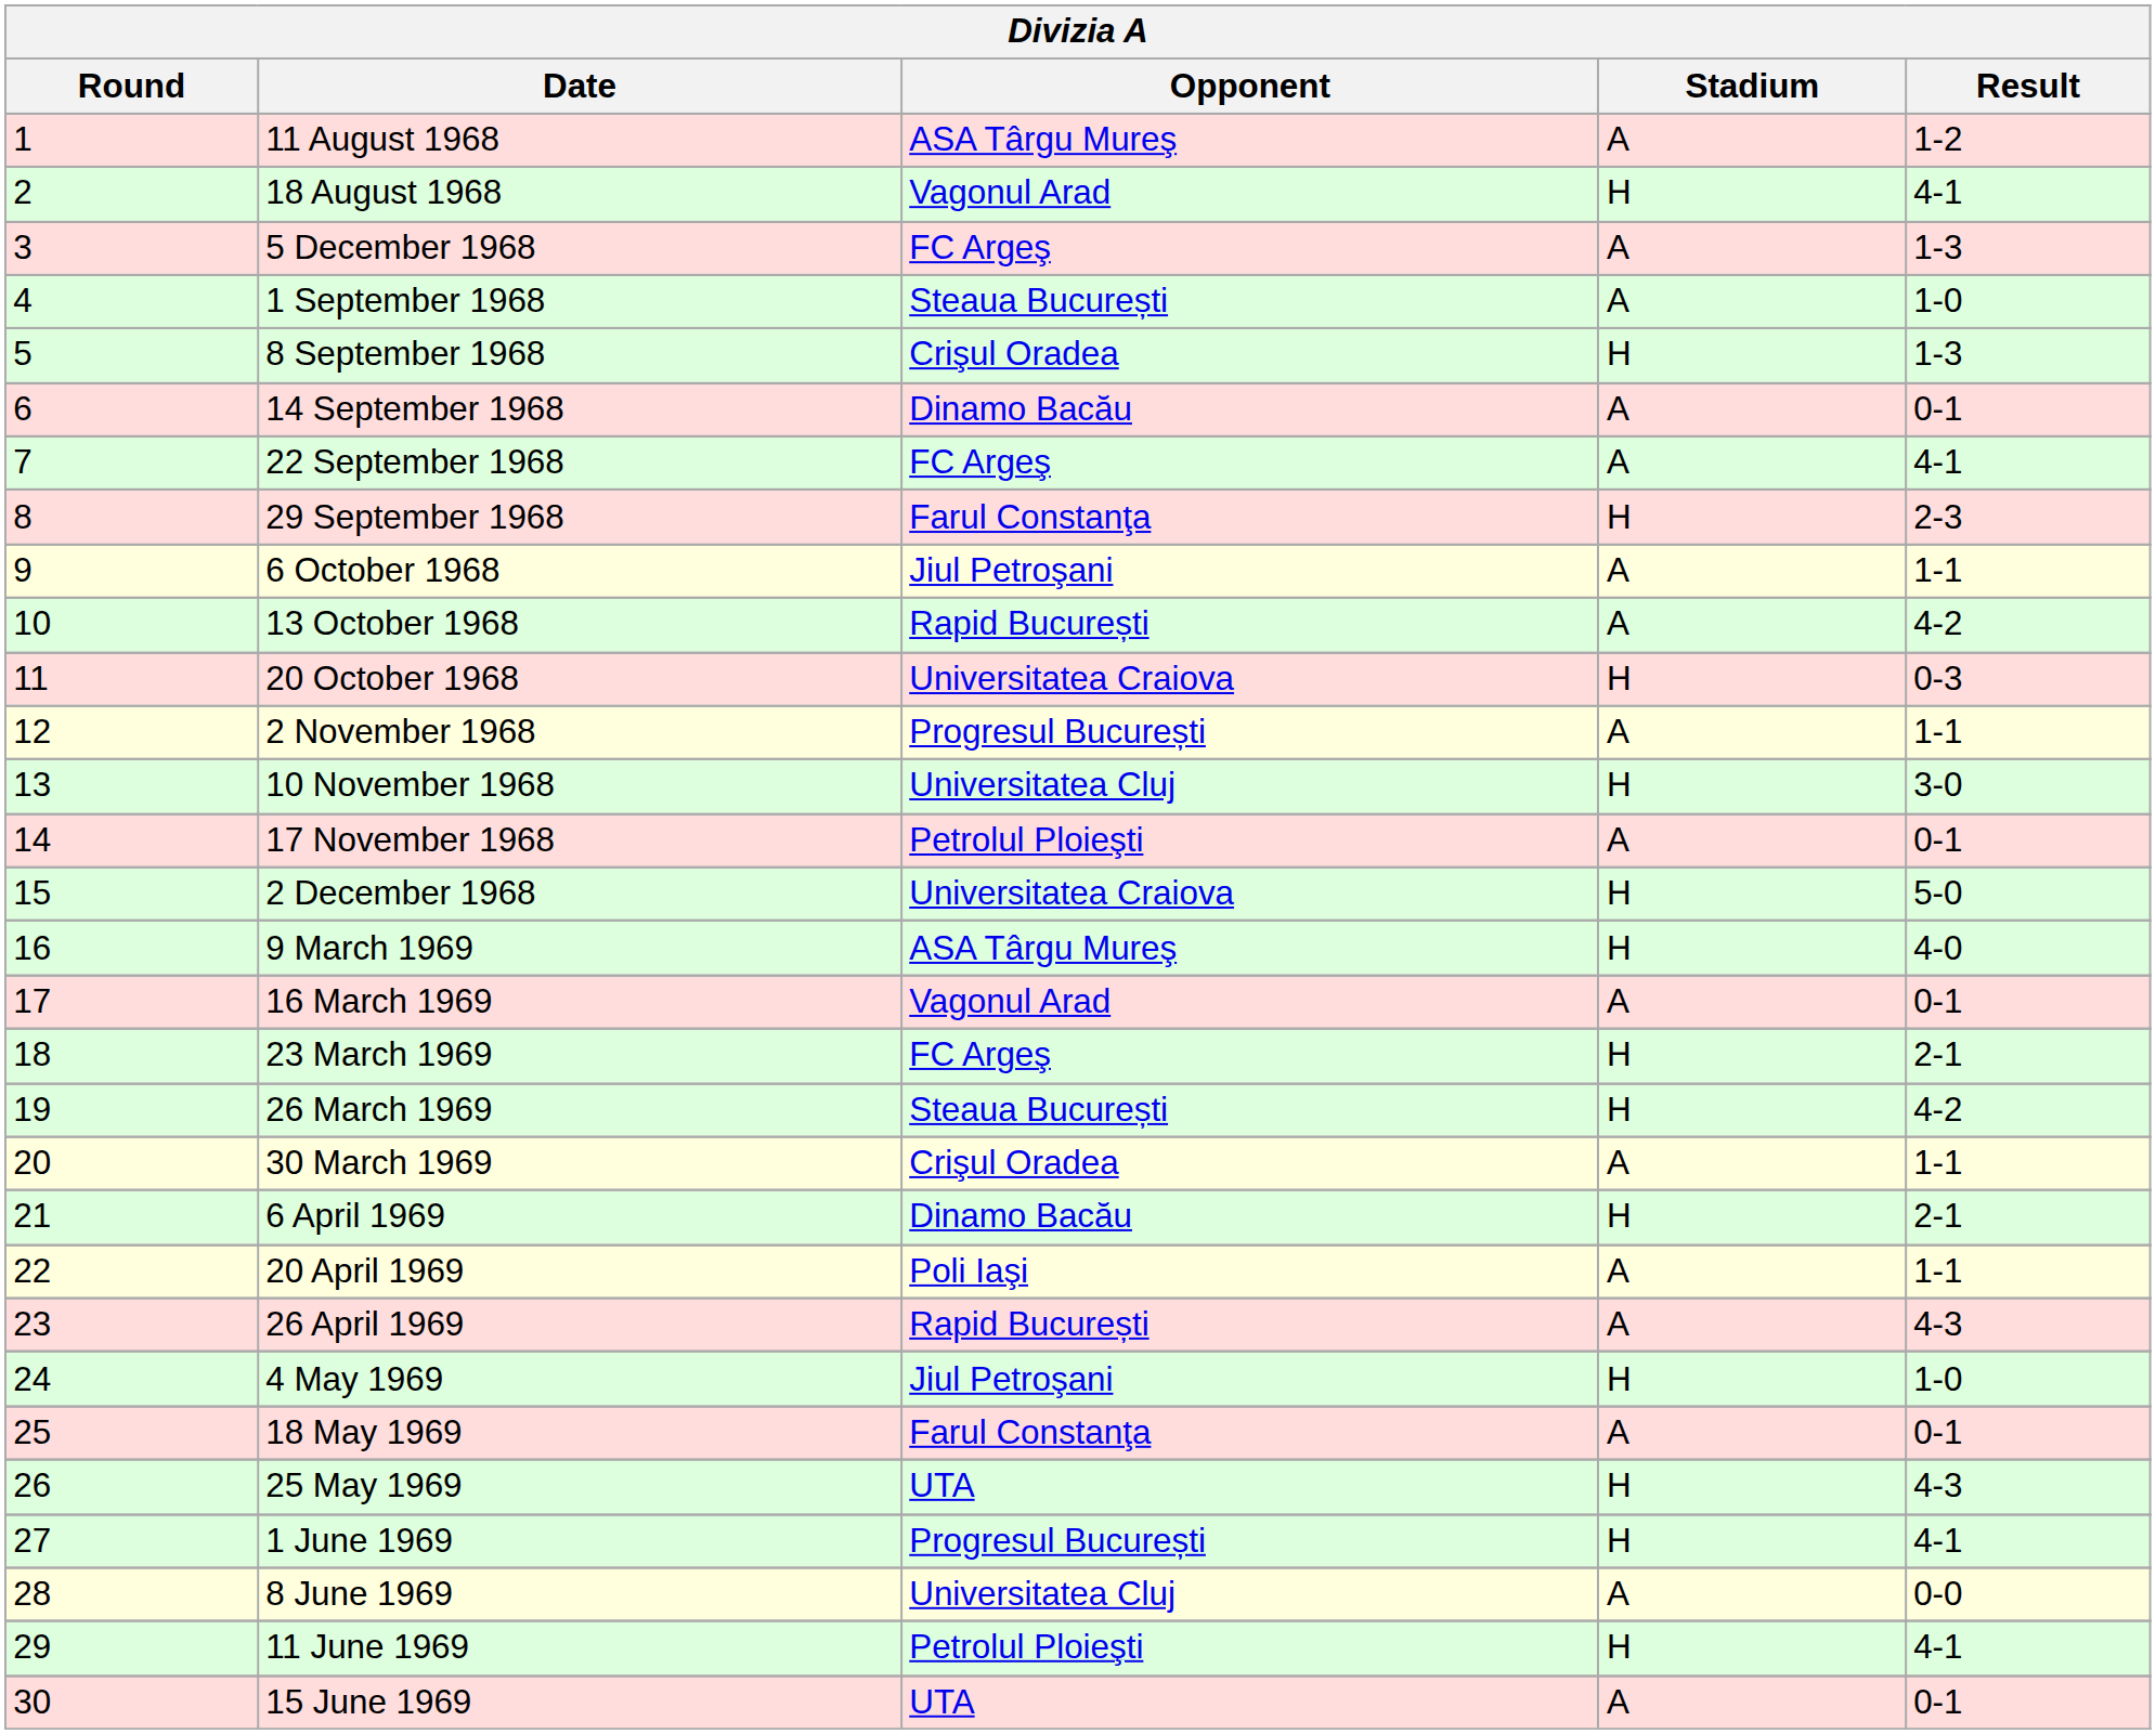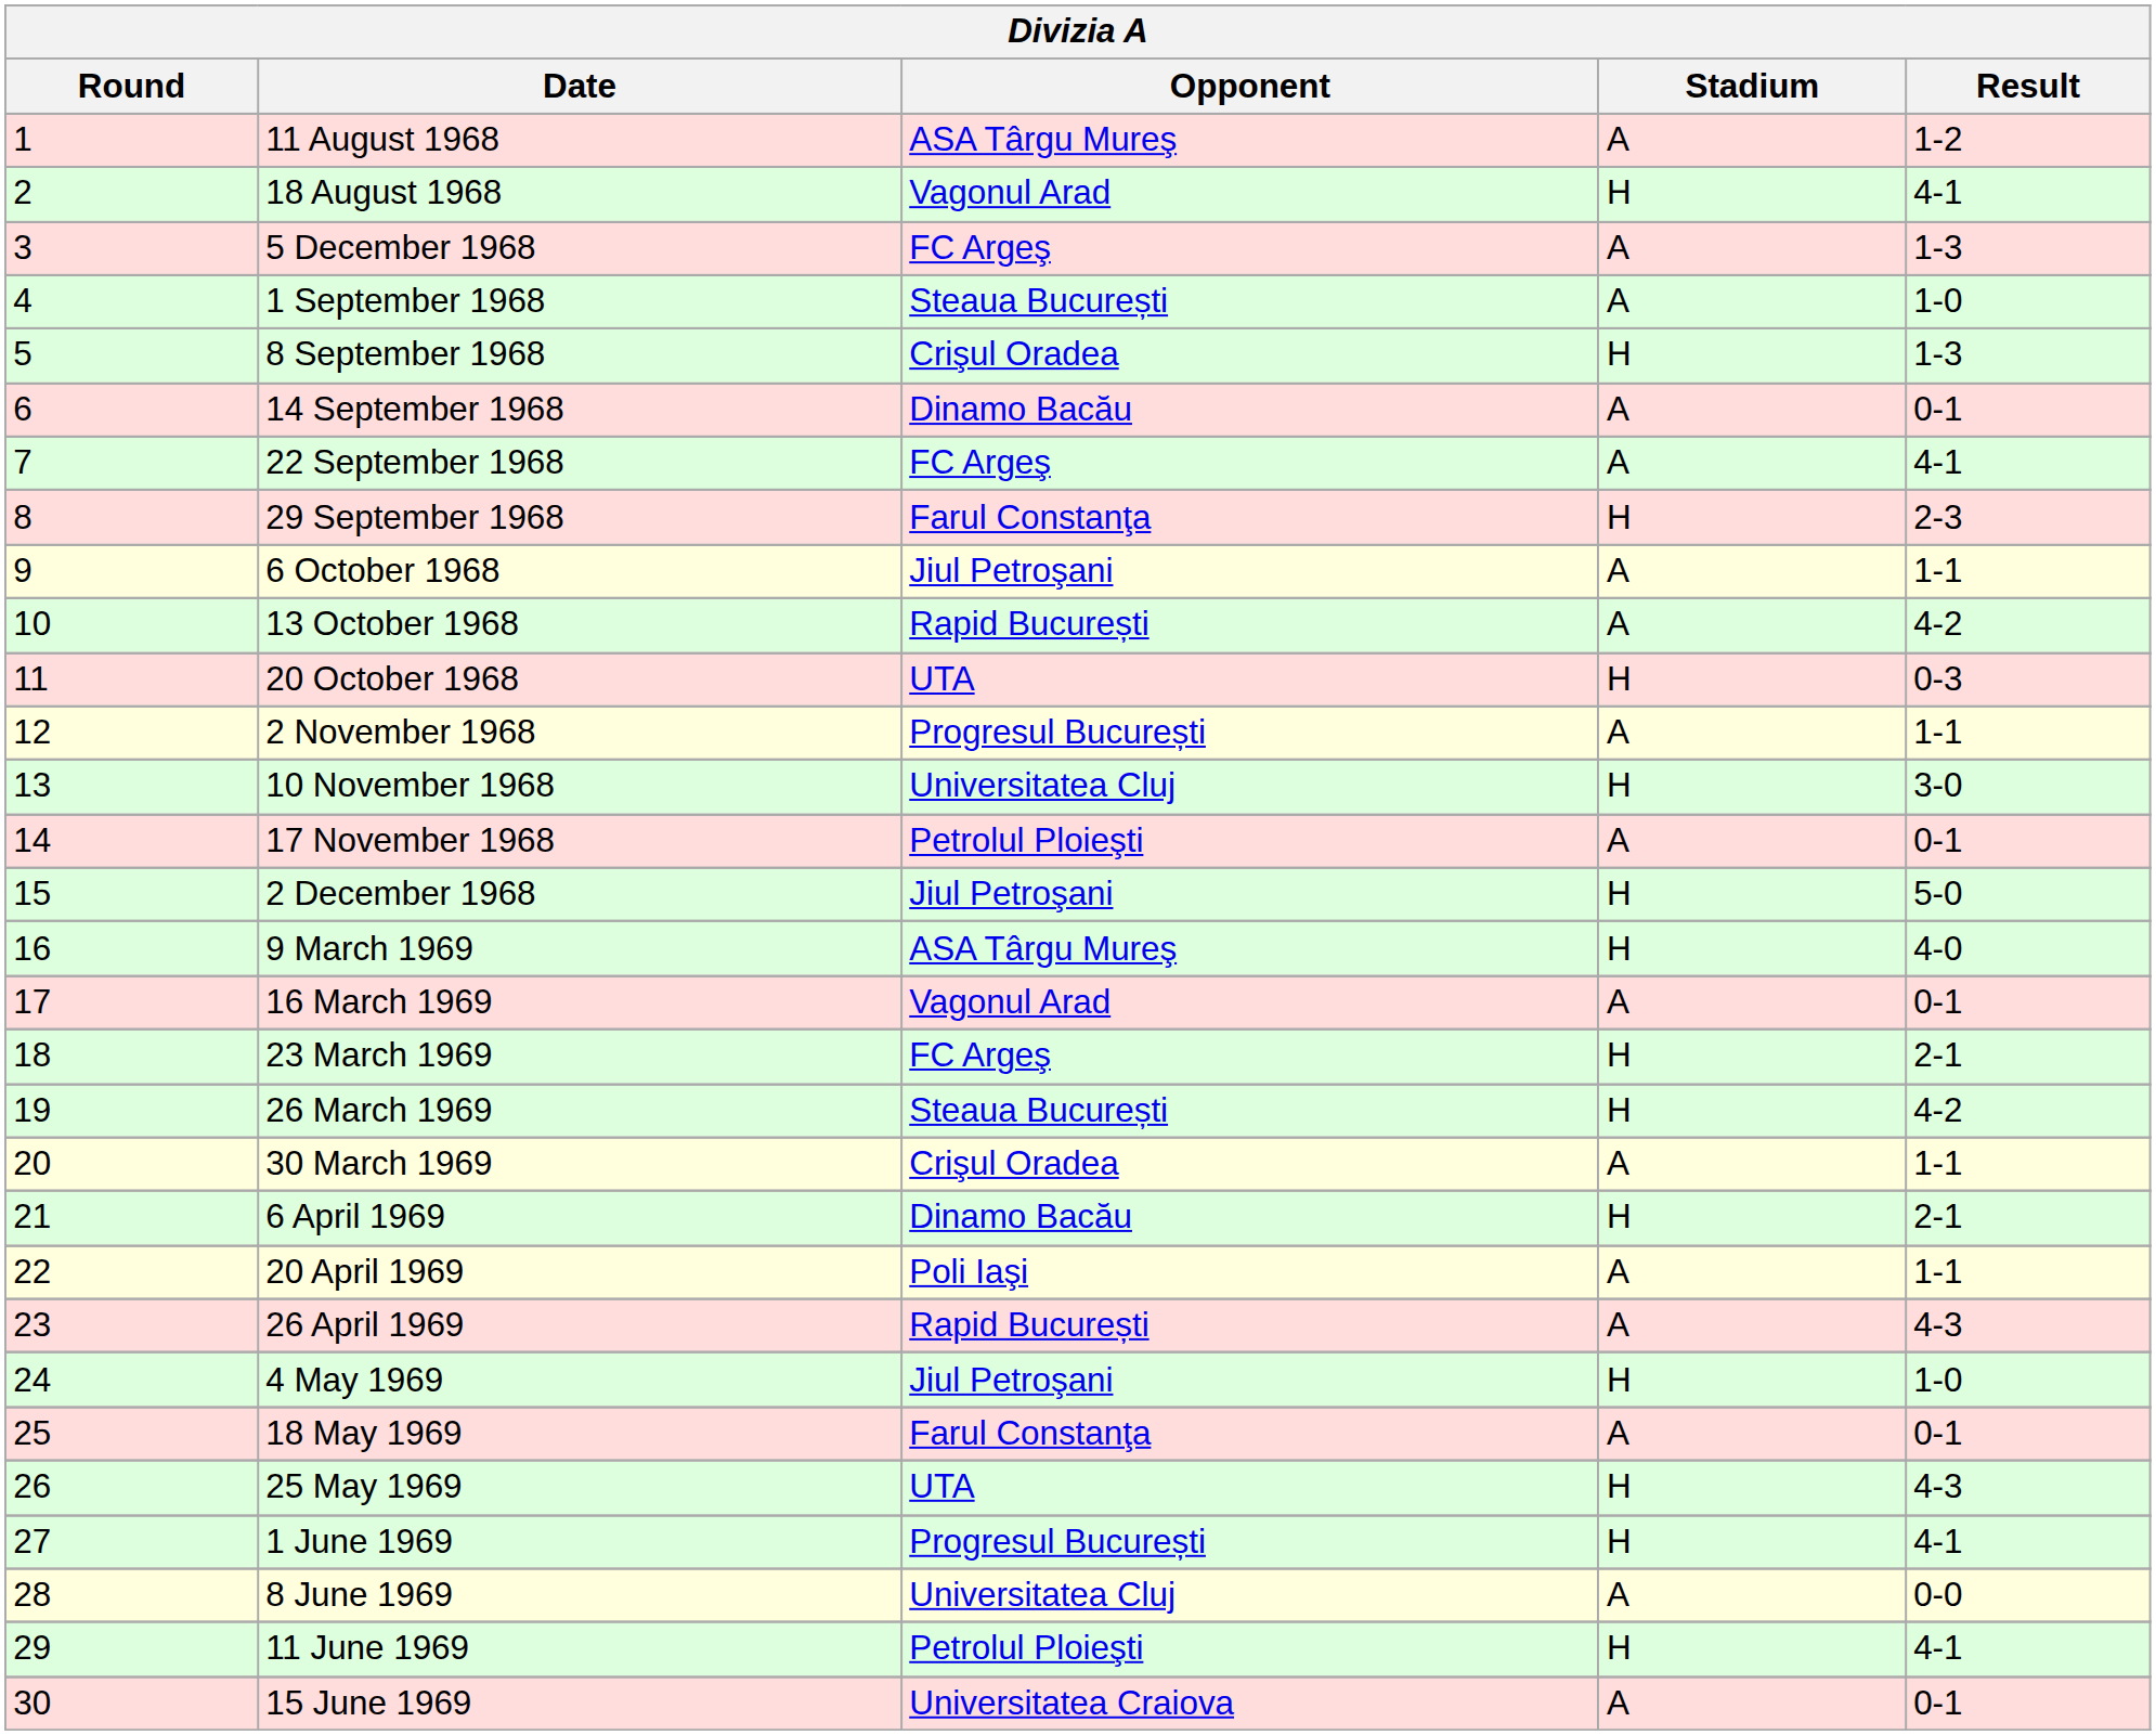 <table class="wikitable" style="width:80%;">
 <tr>
 <th colspan="5" style="text-align:center;"><em>Divizia A</em></th>
 </tr>
 <tr>
 <th>Round</th>
 <th>Date</th>
 <th>Opponent</th>
 <th>Stadium</th>
 <th>Result</th>
 </tr>
 <tr>
 </tr>
 <tr bgcolor="#ffdddd">
 <td>1</td>
 <td>11 August 1968</td>
 <td><a href='#'>ASA Târgu Mureş</a></td>
 <td>A</td>
 <td>1-2</td>
 </tr>
 <tr>
 </tr>
 <tr bgcolor="#ddffdd">
 <td>2</td>
 <td>18 August 1968</td>
 <td><a href='#'>Vagonul Arad</a></td>
 <td>H</td>
 <td>4-1</td>
 </tr>
 <tr>
 </tr>
 <tr bgcolor="#ffdddd">
 <td>3</td>
 <td>5 December 1968</td>
 <td><a href='#'>FC Argeş</a></td>
 <td>A</td>
 <td>1-3</td>
 </tr>
 <tr>
 </tr>
 <tr bgcolor="#ddffdd">
 <td>4</td>
 <td>1 September 1968</td>
 <td><a href='#'>Steaua București</a></td>
 <td>A</td>
 <td>1-0</td>
 </tr>
 <tr>
 </tr>
 <tr bgcolor="#ddffdd">
 <td>5</td>
 <td>8 September 1968</td>
 <td><a href='#'>Crişul Oradea</a></td>
 <td>H</td>
 <td>1-3</td>
 </tr>
 <tr>
 </tr>
 <tr bgcolor="#ffdddd">
 <td>6</td>
 <td>14 September 1968</td>
 <td><a href='#'>Dinamo Bacău</a></td>
 <td>A</td>
 <td>0-1</td>
 </tr>
 <tr>
 </tr>
 <tr bgcolor="#ddffdd">
 <td>7</td>
 <td>22 September 1968</td>
 <td><a href='#'>FC Argeş</a></td>
 <td>A</td>
 <td>4-1</td>
 </tr>
 <tr>
 </tr>
 <tr bgcolor="#ffdddd">
 <td>8</td>
 <td>29 September 1968</td>
 <td><a href='#'>Farul Constanţa</a></td>
 <td>H</td>
 <td>2-3</td>
 </tr>
 <tr>
 </tr>
 <tr bgcolor="#ffffdd">
 <td>9</td>
 <td>6 October 1968</td>
 <td><a href='#'>Jiul Petroşani</a></td>
 <td>A</td>
 <td>1-1</td>
 </tr>
 <tr>
 </tr>
 <tr bgcolor="#ddffdd">
 <td>10</td>
 <td>13 October 1968</td>
 <td><a href='#'>Rapid București</a></td>
 <td>A</td>
 <td>4-2</td>
 </tr>
 <tr>
 </tr>
 <tr bgcolor="#ffdddd">
 <td>11</td>
 <td>20 October 1968</td>
-<td><a href='#'>Universitatea Craiova</a></td>
+<td><a href='#'>UTA</a></td>
 <td>H</td>
 <td>0-3</td>
 </tr>
 <tr>
 </tr>
 <tr bgcolor="#ffffdd">
 <td>12</td>
 <td>2 November 1968</td>
 <td><a href='#'>Progresul București</a></td>
 <td>A</td>
 <td>1-1</td>
 </tr>
 <tr>
 </tr>
 <tr bgcolor="#ddffdd">
 <td>13</td>
 <td>10 November 1968</td>
 <td><a href='#'>Universitatea Cluj</a></td>
 <td>H</td>
 <td>3-0</td>
 </tr>
 <tr>
 </tr>
 <tr bgcolor="#ffdddd">
 <td>14</td>
 <td>17 November 1968</td>
 <td><a href='#'>Petrolul Ploieşti</a></td>
 <td>A</td>
 <td>0-1</td>
 </tr>
 <tr>
 </tr>
 <tr bgcolor="#ddffdd">
 <td>15</td>
 <td>2 December 1968</td>
-<td><a href='#'>Universitatea Craiova</a></td>
+<td><a href='#'>Jiul Petroşani</a></td>
 <td>H</td>
 <td>5-0</td>
 </tr>
 <tr>
 </tr>
 <tr bgcolor="#ddffdd">
 <td>16</td>
 <td>9 March 1969</td>
 <td><a href='#'>ASA Târgu Mureş</a></td>
 <td>H</td>
 <td>4-0</td>
 </tr>
 <tr>
 </tr>
 <tr bgcolor="#ffdddd">
 <td>17</td>
 <td>16 March 1969</td>
 <td><a href='#'>Vagonul Arad</a></td>
 <td>A</td>
 <td>0-1</td>
 </tr>
 <tr>
 </tr>
 <tr bgcolor="#ddffdd">
 <td>18</td>
 <td>23 March 1969</td>
 <td><a href='#'>FC Argeş</a></td>
 <td>H</td>
 <td>2-1</td>
 </tr>
 <tr>
 </tr>
 <tr bgcolor="#ddffdd">
 <td>19</td>
 <td>26 March 1969</td>
 <td><a href='#'>Steaua București</a></td>
 <td>H</td>
 <td>4-2</td>
 </tr>
 <tr>
 </tr>
 <tr bgcolor="#ffffdd">
 <td>20</td>
 <td>30 March 1969</td>
 <td><a href='#'>Crişul Oradea</a></td>
 <td>A</td>
 <td>1-1</td>
 </tr>
 <tr>
 </tr>
 <tr bgcolor="#ddffdd">
 <td>21</td>
 <td>6 April 1969</td>
 <td><a href='#'>Dinamo Bacău</a></td>
 <td>H</td>
 <td>2-1</td>
 </tr>
 <tr>
 </tr>
 <tr bgcolor="#ffffdd">
 <td>22</td>
 <td>20 April 1969</td>
 <td><a href='#'>Poli Iaşi</a></td>
 <td>A</td>
 <td>1-1</td>
 </tr>
 <tr>
 </tr>
 <tr bgcolor="#ffdddd">
 <td>23</td>
 <td>26 April 1969</td>
 <td><a href='#'>Rapid București</a></td>
 <td>A</td>
 <td>4-3</td>
 </tr>
 <tr>
 </tr>
 <tr bgcolor="#ddffdd">
 <td>24</td>
 <td>4 May 1969</td>
 <td><a href='#'>Jiul Petroşani</a></td>
 <td>H</td>
 <td>1-0</td>
 </tr>
 <tr>
 </tr>
 <tr bgcolor="#ffdddd">
 <td>25</td>
 <td>18 May 1969</td>
 <td><a href='#'>Farul Constanţa</a></td>
 <td>A</td>
 <td>0-1</td>
 </tr>
 <tr>
 </tr>
 <tr bgcolor="#ddffdd">
 <td>26</td>
 <td>25 May 1969</td>
 <td><a href='#'>UTA</a></td>
 <td>H</td>
 <td>4-3</td>
 </tr>
 <tr>
 </tr>
 <tr bgcolor="#ddffdd">
 <td>27</td>
 <td>1 June 1969</td>
 <td><a href='#'>Progresul București</a></td>
 <td>H</td>
 <td>4-1</td>
 </tr>
 <tr>
 </tr>
 <tr bgcolor="#ffffdd">
 <td>28</td>
 <td>8 June 1969</td>
 <td><a href='#'>Universitatea Cluj</a></td>
 <td>A</td>
 <td>0-0</td>
 </tr>
 <tr>
 </tr>
 <tr bgcolor="#ddffdd">
 <td>29</td>
 <td>11 June 1969</td>
 <td><a href='#'>Petrolul Ploieşti</a></td>
 <td>H</td>
 <td>4-1</td>
 </tr>
 <tr>
 </tr>
 <tr bgcolor="#ffdddd">
 <td>30</td>
 <td>15 June 1969</td>
-<td><a href='#'>UTA</a></td>
+<td><a href='#'>Universitatea Craiova</a></td>
 <td>A</td>
 <td>0-1</td>
 </tr>
 <tr>
 </tr>
 </table>
